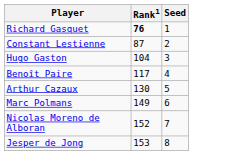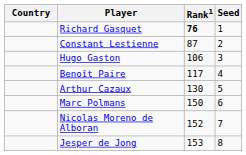 <table class="sortable wikitable">
 <tr>
+<th width="70">Country</th>
 <th width="175">Player</th>
 <th>Rank<sup>1</sup></th>
 <th>Seed</th>
 </tr>
 <tr>
+<td></td>
 <td><a href='#'>Richard Gasquet</a></td>
 <td><strong>76</strong></td>
 <td>1</td>
 </tr>
 <tr>
+<td></td>
 <td><a href='#'>Constant Lestienne</a></td>
 <td>87</td>
 <td>2</td>
 </tr>
 <tr>
+<td></td>
 <td><a href='#'>Hugo Gaston</a></td>
-<td>104</td>
+<td>106</td>
 <td>3</td>
 </tr>
 <tr>
+<td></td>
 <td><a href='#'>Benoît Paire</a></td>
 <td>117</td>
 <td>4</td>
 </tr>
 <tr>
+<td></td>
 <td><a href='#'>Arthur Cazaux</a></td>
 <td>130</td>
 <td>5</td>
 </tr>
 <tr>
+<td></td>
 <td><a href='#'>Marc Polmans</a></td>
-<td>149</td>
+<td>150</td>
 <td>6</td>
 </tr>
 <tr>
+<td></td>
 <td><a href='#'>Nicolas Moreno de Alboran</a></td>
 <td>152</td>
 <td>7</td>
 </tr>
 <tr>
+<td></td>
 <td><a href='#'>Jesper de Jong</a></td>
 <td>153</td>
 <td>8</td>
 </tr>
 </table>
